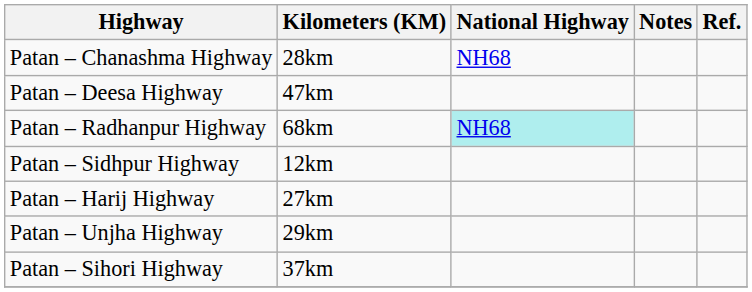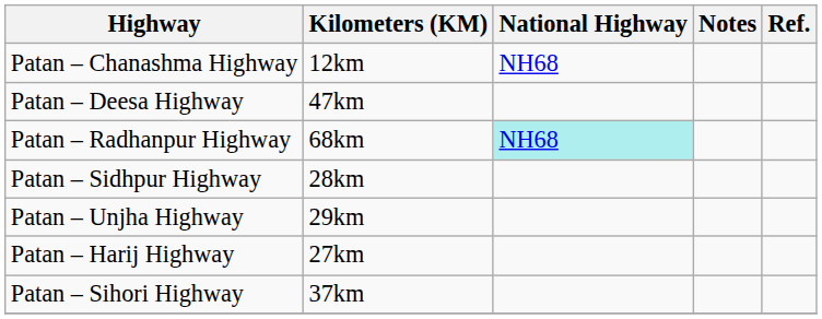 <table class="wikitable sortable">
 <tr>
 <th>Highway</th>
 <th>Kilometers (KM)</th>
 <th>National Highway</th>
 <th>Notes</th>
 <th>Ref.</th>
 </tr>
 <tr>
 <td>Patan – Chanashma Highway</td>
-<td>28km</td>
+<td>12km</td>
 <td><a href='#'>NH68</a></td>
 <td></td>
 <td></td>
 </tr>
 <tr>
 <td>Patan – Deesa Highway</td>
 <td>47km</td>
 <td></td>
 <td></td>
 <td></td>
 </tr>
 <tr>
 <td>Patan – Radhanpur Highway</td>
 <td>68km</td>
 <td style="background: paleturquoise;"><a href='#'>NH68</a></td>
 <td></td>
 <td></td>
 </tr>
 <tr>
 <td>Patan – Sidhpur Highway</td>
-<td>12km</td>
+<td>28km</td>
+<td></td>
+<td></td>
+<td></td>
+</tr>
+<tr>
+<td>Patan – Unjha Highway</td>
+<td>29km</td>
 <td></td>
 <td></td>
 <td></td>
 </tr>
 <tr>
 <td>Patan – Harij Highway</td>
 <td>27km</td>
-<td></td>
-<td></td>
-<td></td>
-</tr>
-<tr>
-<td>Patan – Unjha Highway</td>
-<td>29km</td>
 <td></td>
 <td></td>
 <td></td>
 </tr>
 <tr>
 <td>Patan – Sihori Highway</td>
 <td>37km</td>
 <td></td>
 <td></td>
 <td></td>
 </tr>
 <tr>
 </tr>
 </table>
